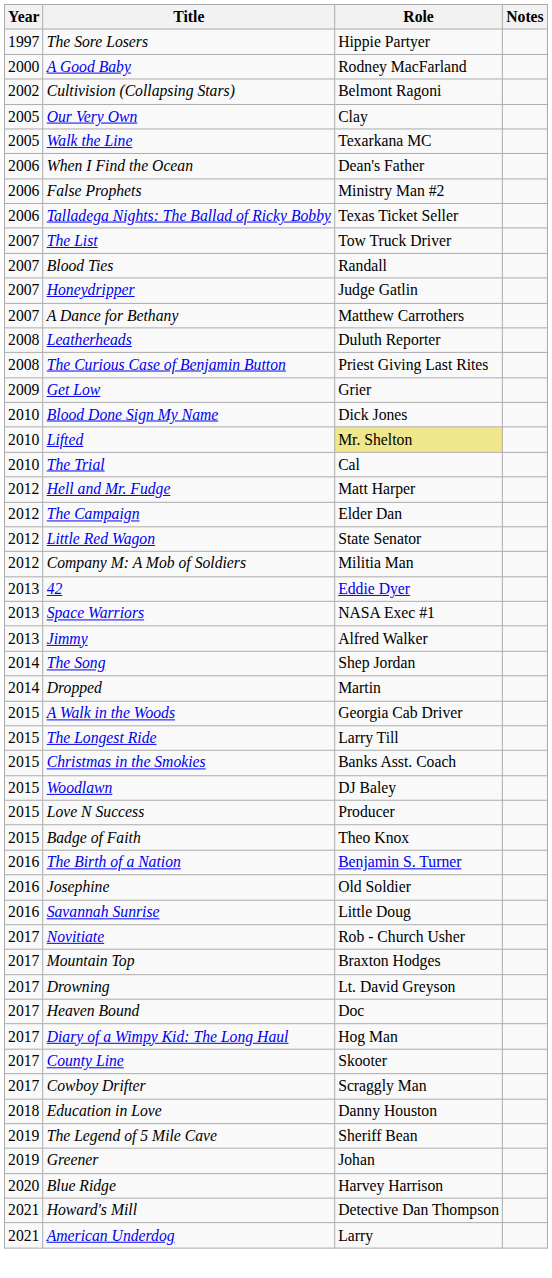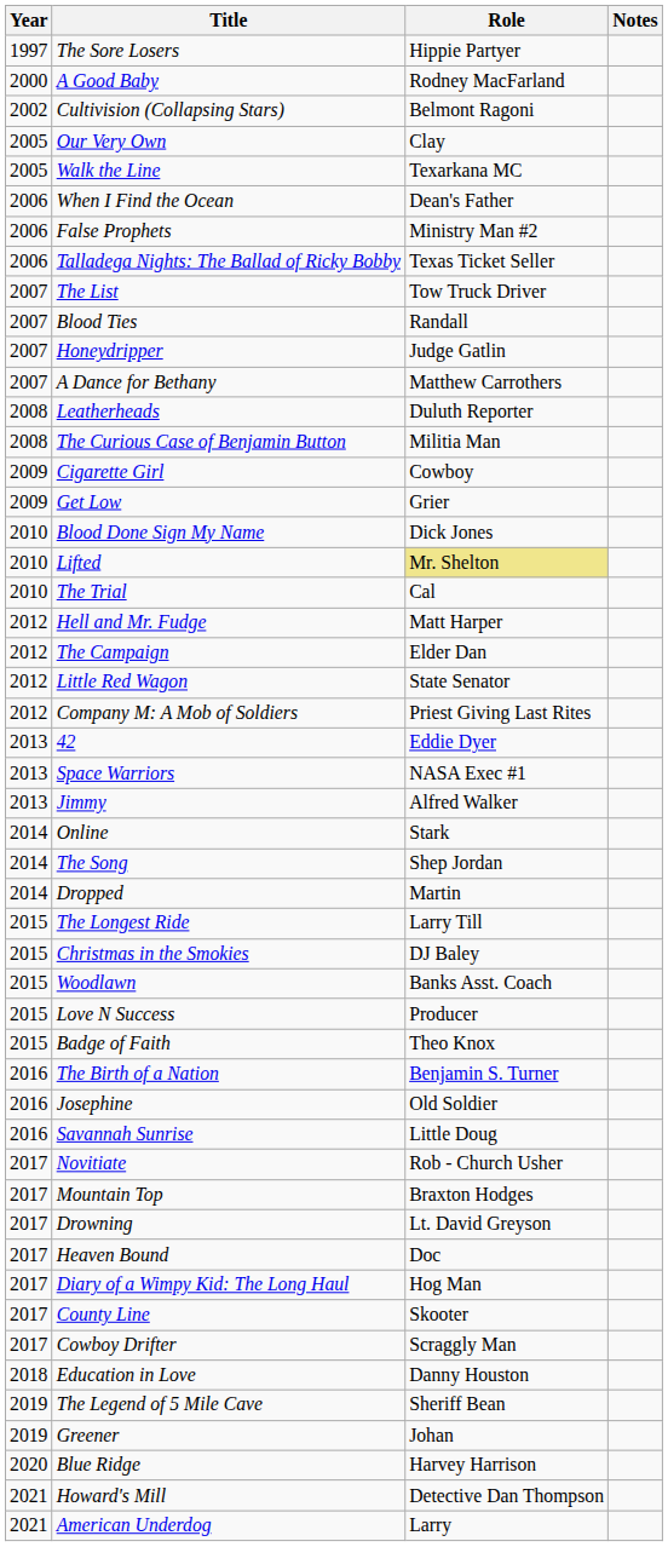 <table class="wikitable sortable">
 <tr>
 <th>Year</th>
 <th>Title</th>
 <th>Role</th>
 <th>Notes</th>
 </tr>
 <tr>
 <td>1997</td>
 <td><em>The Sore Losers</em></td>
 <td>Hippie Partyer</td>
 <td></td>
 </tr>
 <tr>
 <td>2000</td>
 <td><em><a href='#'>A Good Baby</a></em></td>
 <td>Rodney MacFarland</td>
 <td></td>
 </tr>
 <tr>
 <td>2002</td>
 <td><em>Cultivision (Collapsing Stars)</em></td>
 <td>Belmont Ragoni</td>
 <td></td>
 </tr>
 <tr>
 <td>2005</td>
 <td><a href='#'><em>Our Very Own</em></a></td>
 <td>Clay</td>
 <td></td>
 </tr>
 <tr>
 <td>2005</td>
 <td><em><a href='#'>Walk the Line</a></em></td>
 <td>Texarkana MC</td>
 <td></td>
 </tr>
 <tr>
 <td>2006</td>
 <td><em>When I Find the Ocean</em></td>
 <td>Dean's Father</td>
 <td></td>
 </tr>
 <tr>
 <td>2006</td>
 <td><em>False Prophets</em></td>
 <td>Ministry Man #2</td>
 <td></td>
 </tr>
 <tr>
 <td>2006</td>
 <td><em><a href='#'>Talladega Nights: The Ballad of Ricky Bobby</a></em></td>
 <td>Texas Ticket Seller</td>
 <td></td>
 </tr>
 <tr>
 <td>2007</td>
 <td><a href='#'><em>The List</em></a></td>
 <td>Tow Truck Driver</td>
 <td></td>
 </tr>
 <tr>
 <td>2007</td>
 <td><em>Blood Ties</em></td>
 <td>Randall</td>
 <td></td>
 </tr>
 <tr>
 <td>2007</td>
 <td><a href='#'><em>Honeydripper</em></a></td>
 <td>Judge Gatlin</td>
 <td></td>
 </tr>
 <tr>
 <td>2007</td>
 <td><em>A Dance for Bethany</em></td>
 <td>Matthew Carrothers</td>
 <td></td>
 </tr>
 <tr>
 <td>2008</td>
 <td><em><a href='#'>Leatherheads</a></em></td>
 <td>Duluth Reporter</td>
 <td></td>
 </tr>
 <tr>
 <td>2008</td>
 <td><a href='#'><em>The Curious Case of Benjamin Button</em></a></td>
-<td>Priest Giving Last Rites</td>
+<td>Militia Man</td>
+<td></td>
+</tr>
+<tr>
+<td>2009</td>
+<td><a href='#'><em>Cigarette Girl</em></a></td>
+<td>Cowboy</td>
 <td></td>
 </tr>
 <tr>
 <td>2009</td>
 <td><a href='#'><em>Get Low</em></a></td>
 <td>Grier</td>
 <td></td>
 </tr>
 <tr>
 <td>2010</td>
 <td><a href='#'><em>Blood Done Sign My Name</em></a></td>
 <td>Dick Jones</td>
 <td></td>
 </tr>
 <tr>
 <td>2010</td>
 <td><a href='#'><em>Lifted</em></a></td>
 <td style="background: khaki;">Mr. Shelton</td>
 <td></td>
 </tr>
 <tr>
 <td>2010</td>
 <td><a href='#'><em>The Trial</em></a></td>
 <td>Cal</td>
 <td></td>
 </tr>
 <tr>
 <td>2012</td>
 <td><em><a href='#'>Hell and Mr. Fudge</a></em></td>
 <td>Matt Harper</td>
 <td></td>
 </tr>
 <tr>
 <td>2012</td>
 <td><a href='#'><em>The Campaign</em></a></td>
 <td>Elder Dan</td>
 <td></td>
 </tr>
 <tr>
 <td>2012</td>
 <td><em><a href='#'>Little Red Wagon</a></em></td>
 <td>State Senator</td>
 <td></td>
 </tr>
 <tr>
 <td>2012</td>
 <td><em>Company M: A Mob of Soldiers</em></td>
-<td>Militia Man</td>
+<td>Priest Giving Last Rites</td>
 <td></td>
 </tr>
 <tr>
 <td>2013</td>
 <td><a href='#'><em>42</em></a></td>
 <td><a href='#'>Eddie Dyer</a></td>
 <td></td>
 </tr>
 <tr>
 <td>2013</td>
 <td><a href='#'><em>Space Warriors</em></a></td>
 <td>NASA Exec #1</td>
 <td></td>
 </tr>
 <tr>
 <td>2013</td>
 <td><a href='#'><em>Jimmy</em></a></td>
 <td>Alfred Walker</td>
 <td></td>
 </tr>
 <tr>
 <td>2014</td>
+<td><em>Online</em></td>
+<td>Stark</td>
+<td></td>
+</tr>
+<tr>
+<td>2014</td>
 <td><a href='#'><em>The Song</em></a></td>
 <td>Shep Jordan</td>
 <td></td>
 </tr>
 <tr>
 <td>2014</td>
 <td><em>Dropped</em></td>
 <td>Martin</td>
 <td></td>
 </tr>
 <tr>
 <td>2015</td>
-<td><a href='#'><em>A Walk in the Woods</em></a></td>
-<td>Georgia Cab Driver</td>
-<td></td>
-</tr>
-<tr>
-<td>2015</td>
 <td><a href='#'><em>The Longest Ride</em></a></td>
 <td>Larry Till</td>
 <td></td>
 </tr>
 <tr>
 <td>2015</td>
 <td><em><a href='#'>Christmas in the Smokies</a></em></td>
-<td>Banks Asst. Coach</td>
+<td>DJ Baley</td>
 <td></td>
 </tr>
 <tr>
 <td>2015</td>
 <td><a href='#'><em>Woodlawn</em></a></td>
-<td>DJ Baley</td>
+<td>Banks Asst. Coach</td>
 <td></td>
 </tr>
 <tr>
 <td>2015</td>
 <td><em>Love N Success</em></td>
 <td>Producer</td>
 <td></td>
 </tr>
 <tr>
 <td>2015</td>
 <td><em>Badge of Faith</em></td>
 <td>Theo Knox</td>
 <td></td>
 </tr>
 <tr>
 <td>2016</td>
 <td><a href='#'><em>The Birth of a Nation</em></a></td>
 <td><a href='#'>Benjamin S. Turner</a></td>
 <td></td>
 </tr>
 <tr>
 <td>2016</td>
 <td><em>Josephine</em></td>
 <td>Old Soldier</td>
 <td></td>
 </tr>
 <tr>
 <td>2016</td>
 <td><em><a href='#'>Savannah Sunrise</a></em></td>
 <td>Little Doug</td>
 <td></td>
 </tr>
 <tr>
 <td>2017</td>
 <td><a href='#'><em>Novitiate</em></a></td>
 <td>Rob - Church Usher</td>
 <td></td>
 </tr>
 <tr>
 <td>2017</td>
 <td><em>Mountain Top</em></td>
 <td>Braxton Hodges</td>
 <td></td>
 </tr>
 <tr>
 <td>2017</td>
 <td><em>Drowning</em></td>
 <td>Lt. David Greyson</td>
 <td></td>
 </tr>
 <tr>
 <td>2017</td>
 <td><em>Heaven Bound</em></td>
 <td>Doc</td>
 <td></td>
 </tr>
 <tr>
 <td>2017</td>
 <td><a href='#'><em>Diary of a Wimpy Kid: The Long Haul</em></a></td>
 <td>Hog Man</td>
 <td></td>
 </tr>
 <tr>
 <td>2017</td>
 <td><em><a href='#'>County Line</a></em></td>
 <td>Skooter</td>
 <td></td>
 </tr>
 <tr>
 <td>2017</td>
 <td><em>Cowboy Drifter</em></td>
 <td>Scraggly Man</td>
 <td></td>
 </tr>
 <tr>
 <td>2018</td>
 <td><em>Education in Love</em></td>
 <td>Danny Houston</td>
 <td></td>
 </tr>
 <tr>
 <td>2019</td>
 <td><em>The Legend of 5 Mile Cave</em></td>
 <td>Sheriff Bean</td>
 <td></td>
 </tr>
 <tr>
 <td>2019</td>
 <td><em>Greener</em></td>
 <td>Johan</td>
 <td></td>
 </tr>
 <tr>
 <td>2020</td>
 <td><em>Blue Ridge</em></td>
 <td>Harvey Harrison</td>
 <td></td>
 </tr>
 <tr>
 <td>2021</td>
 <td><em>Howard's Mill</em></td>
 <td>Detective Dan Thompson</td>
 <td></td>
 </tr>
 <tr>
 <td>2021</td>
 <td><a href='#'><em>American Underdog</em></a></td>
 <td>Larry</td>
 <td></td>
 </tr>
 </table>
